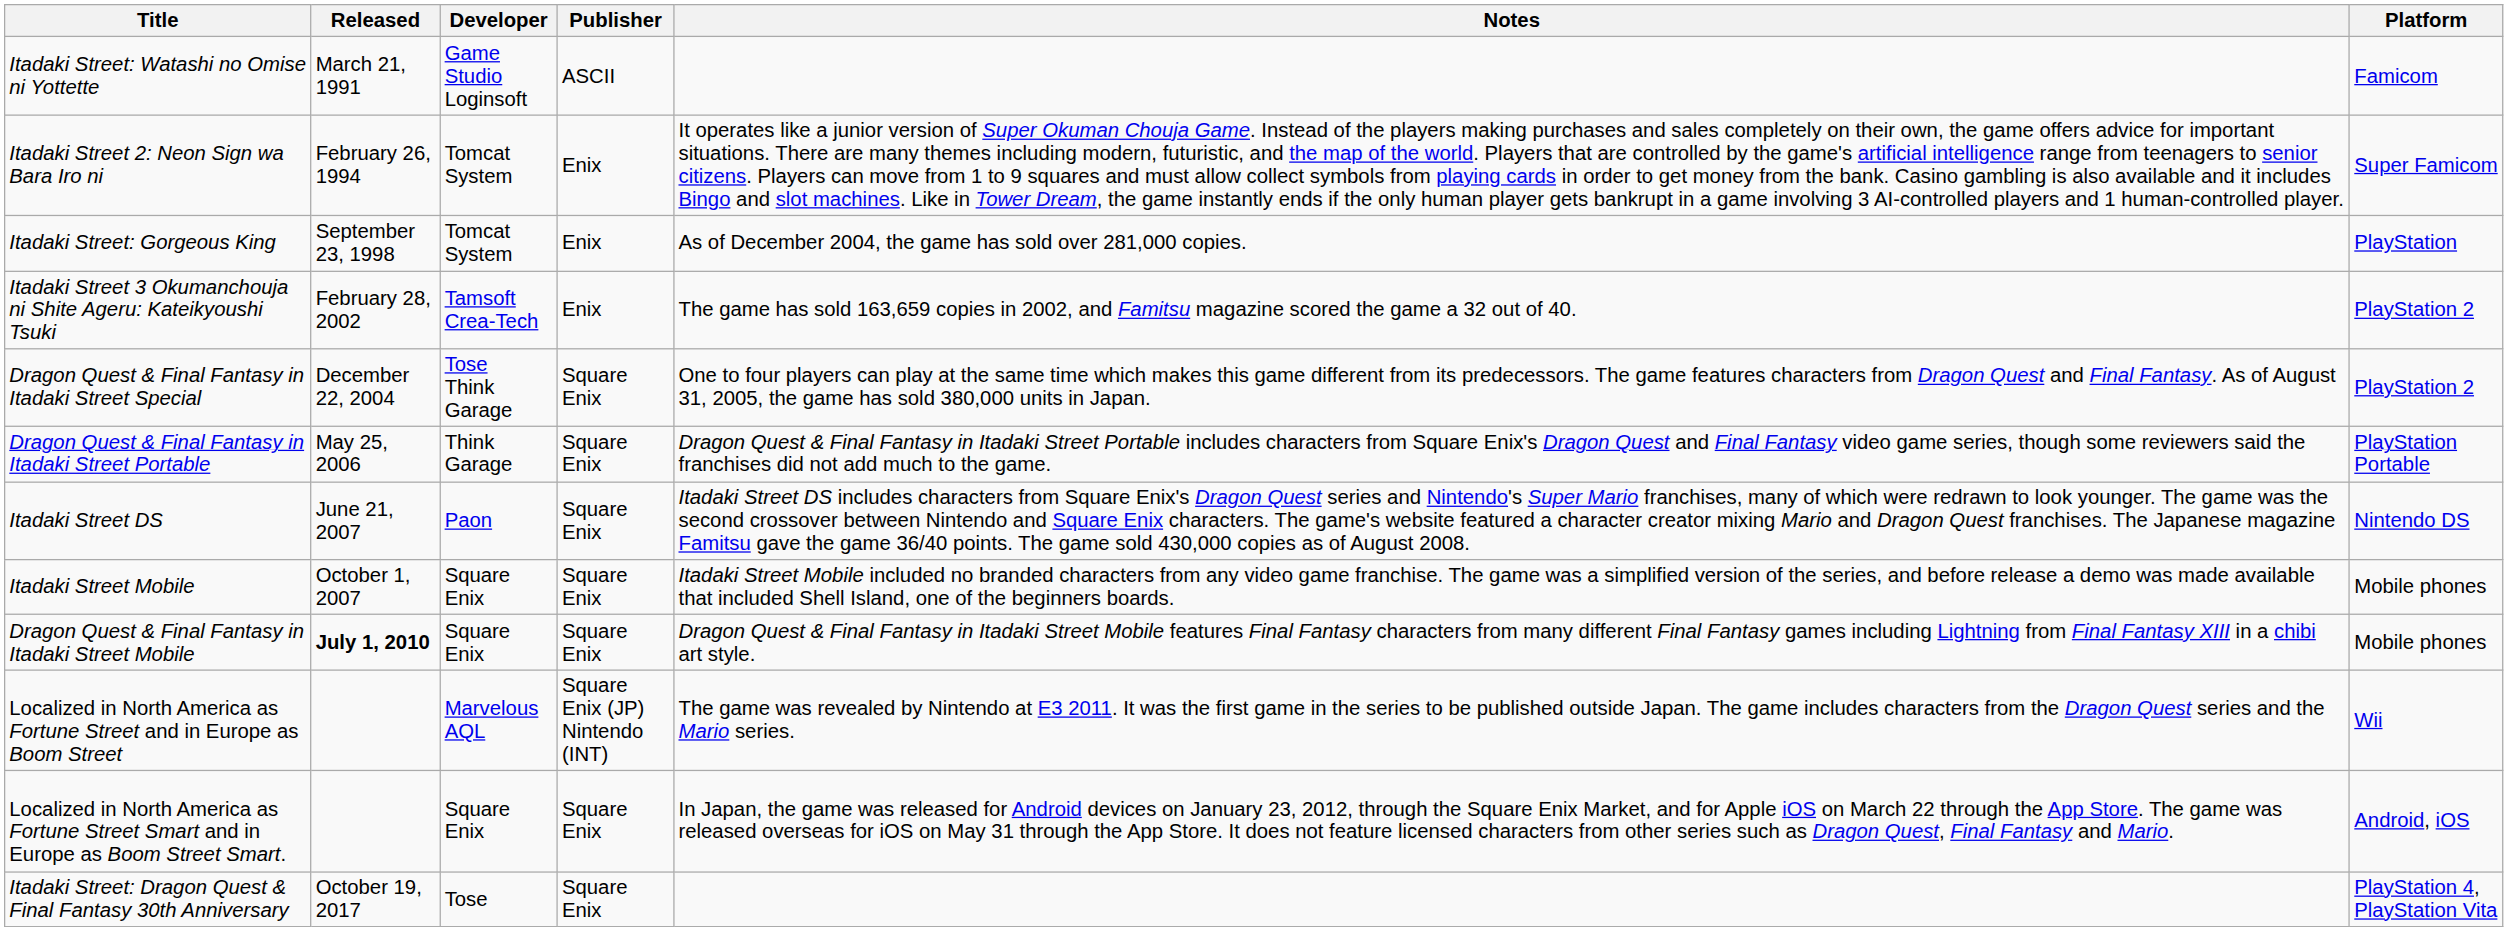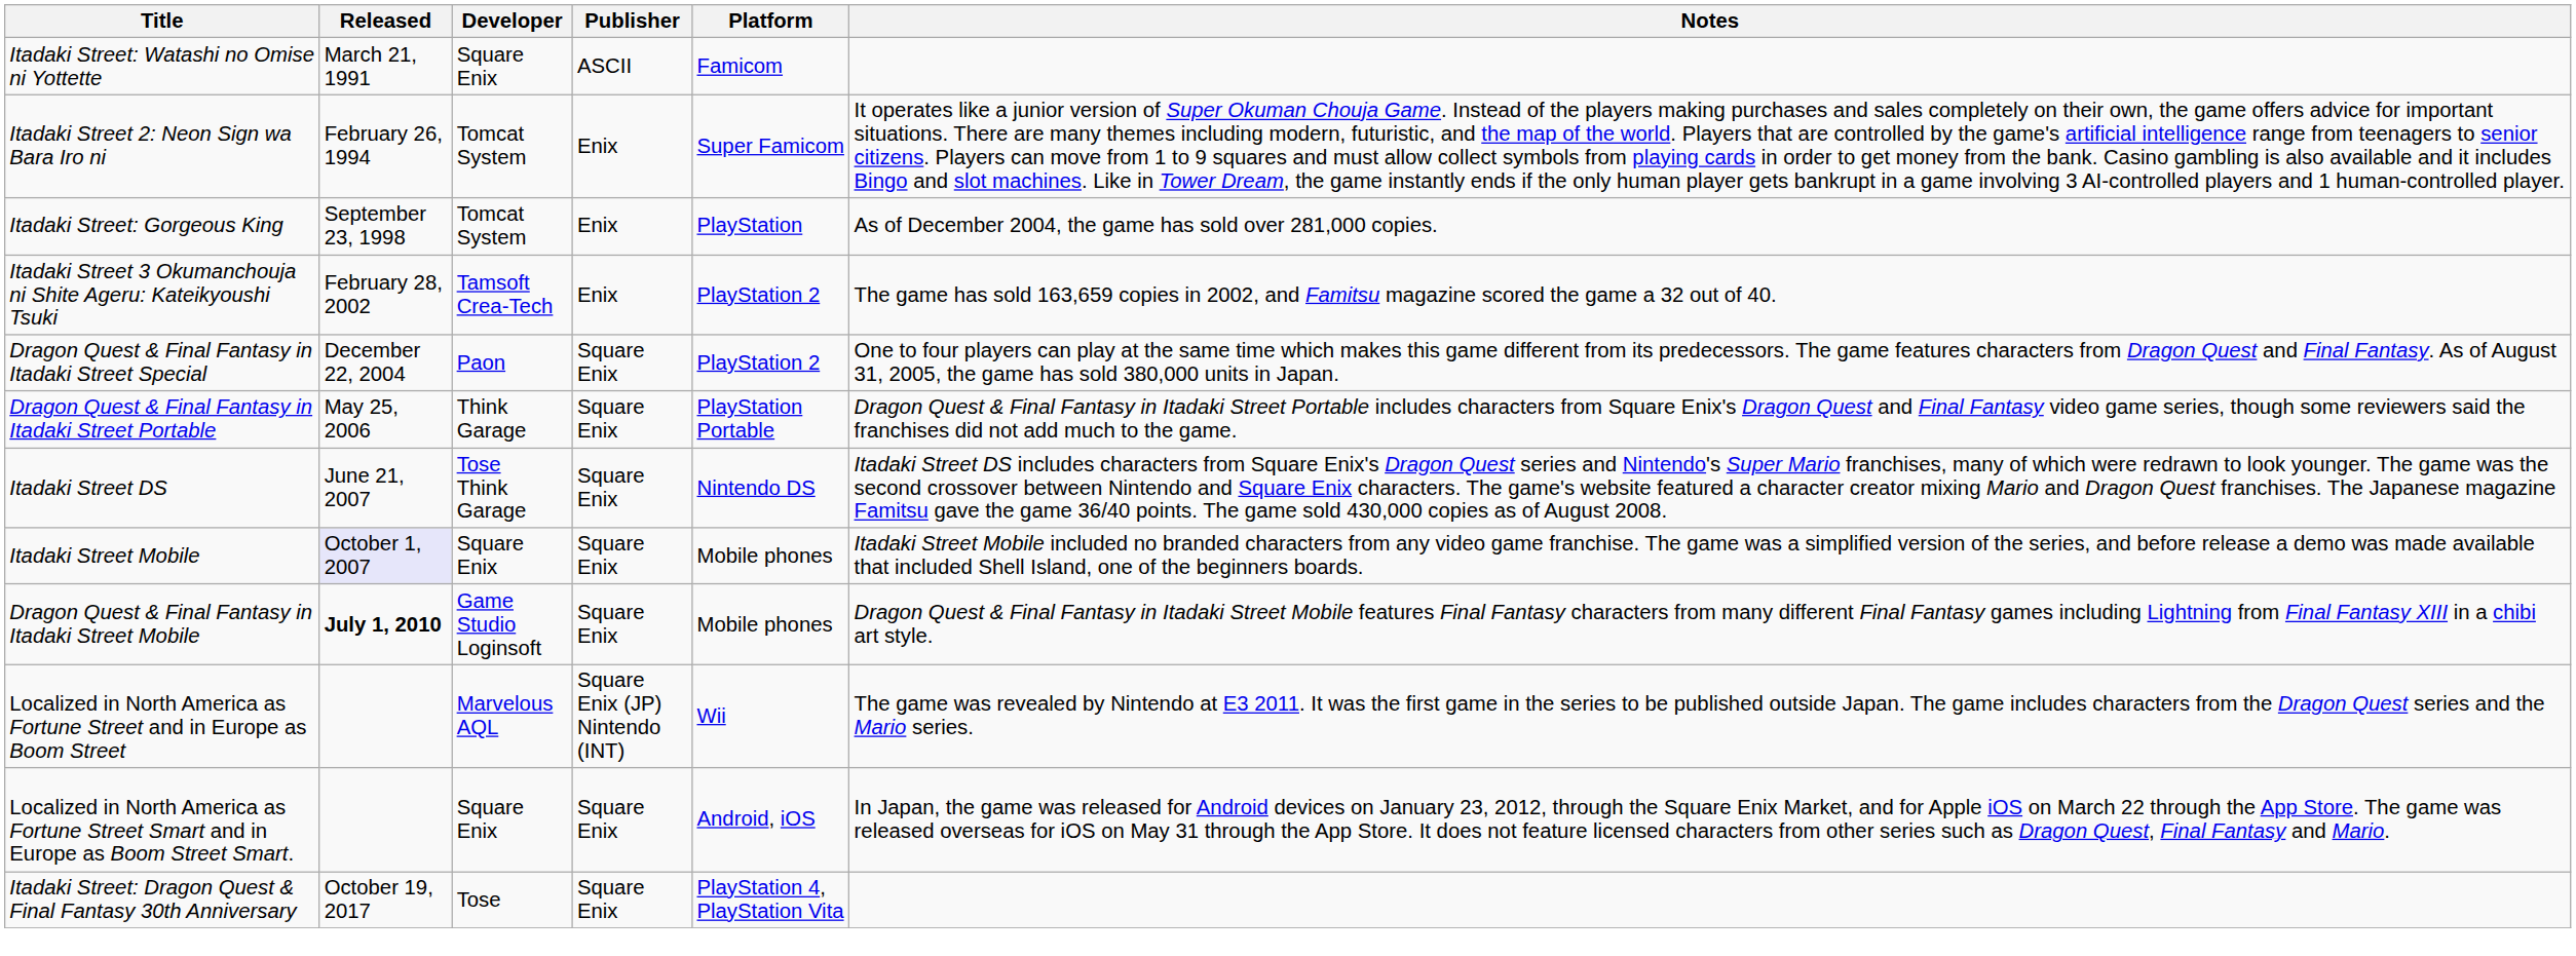 <table class="wikitable sortable" width="auto">
 <tr>
 <th>Title</th>
 <th>Released</th>
 <th>Developer</th>
 <th>Publisher</th>
+<th>Platform</th>
 <th>Notes</th>
-<th>Platform</th>
 </tr>
 <tr>
 <td><em>Itadaki Street: Watashi no Omise ni Yottette</em></td>
 <td>March 21, 1991</td>
-<td><a href='#'>Game Studio</a><br>Loginsoft</td>
+<td>Square Enix</td>
 <td>ASCII</td>
+<td><a href='#'>Famicom</a></td>
 <td></td>
-<td><a href='#'>Famicom</a></td>
 </tr>
 <tr>
 <td><em>Itadaki Street 2: Neon Sign wa Bara Iro ni</em></td>
 <td>February 26, 1994</td>
 <td>Tomcat System</td>
 <td>Enix</td>
+<td><a href='#'>Super Famicom</a></td>
 <td>It operates like a junior version of <em><a href='#'>Super Okuman Chouja Game</a></em>. Instead of the players making purchases and sales completely on their own, the game offers advice for important situations. There are many themes including modern, futuristic, and <a href='#'>the map of the world</a>. Players that are controlled by the game's <a href='#'>artificial intelligence</a> range from teenagers to <a href='#'>senior citizens</a>. Players can move from 1 to 9 squares and must allow collect symbols from <a href='#'>playing cards</a> in order to get money from the bank. Casino gambling is also available and it includes <a href='#'>Bingo</a> and <a href='#'>slot machines</a>. Like in <em><a href='#'>Tower Dream</a></em>, the game instantly ends if the only human player gets bankrupt in a game involving 3 AI-controlled players and 1 human-controlled player.</td>
-<td><a href='#'>Super Famicom</a></td>
 </tr>
 <tr>
 <td><em>Itadaki Street: Gorgeous King</em></td>
 <td>September 23, 1998</td>
 <td>Tomcat System</td>
 <td>Enix</td>
+<td><a href='#'>PlayStation</a></td>
 <td>As of December 2004, the game has sold over 281,000 copies.</td>
-<td><a href='#'>PlayStation</a></td>
 </tr>
 <tr>
 <td><em>Itadaki Street 3 Okumanchouja ni Shite Ageru: Kateikyoushi Tsuki</em></td>
 <td>February 28, 2002</td>
 <td><a href='#'>Tamsoft</a><br><a href='#'>Crea-Tech</a></td>
 <td>Enix</td>
+<td><a href='#'>PlayStation 2</a></td>
 <td>The game has sold 163,659 copies in 2002, and <em><a href='#'>Famitsu</a></em> magazine scored the game a 32 out of 40.</td>
-<td><a href='#'>PlayStation 2</a></td>
 </tr>
 <tr>
 <td><em>Dragon Quest & Final Fantasy in Itadaki Street Special</em></td>
 <td>December 22, 2004</td>
-<td><a href='#'>Tose</a><br>Think Garage</td>
+<td><a href='#'>Paon</a></td>
 <td>Square Enix</td>
+<td><a href='#'>PlayStation 2</a></td>
 <td>One to four players can play at the same time which makes this game different from its predecessors. The game features characters from <em><a href='#'>Dragon Quest</a></em> and <em><a href='#'>Final Fantasy</a></em>. As of August 31, 2005, the game has sold 380,000 units in Japan.</td>
-<td><a href='#'>PlayStation 2</a></td>
 </tr>
 <tr>
 <td><em><a href='#'>Dragon Quest & Final Fantasy in Itadaki Street Portable</a></em></td>
 <td>May 25, 2006</td>
 <td>Think Garage</td>
 <td>Square Enix</td>
+<td><a href='#'>PlayStation Portable</a></td>
 <td><em>Dragon Quest & Final Fantasy in Itadaki Street Portable</em> includes characters from Square Enix's <em><a href='#'>Dragon Quest</a></em> and <em><a href='#'>Final Fantasy</a></em> video game series, though some reviewers said the franchises did not add much to the game.</td>
-<td><a href='#'>PlayStation Portable</a></td>
 </tr>
 <tr>
 <td><em>Itadaki Street DS</em></td>
 <td>June 21, 2007</td>
-<td><a href='#'>Paon</a></td>
+<td><a href='#'>Tose</a><br>Think Garage</td>
 <td>Square Enix</td>
+<td><a href='#'>Nintendo DS</a></td>
 <td><em>Itadaki Street DS</em> includes characters from Square Enix's <em><a href='#'>Dragon Quest</a></em> series and <a href='#'>Nintendo</a>'s <em><a href='#'>Super Mario</a></em> franchises, many of which were redrawn to look younger. The game was the second crossover between Nintendo and <a href='#'>Square Enix</a> characters. The game's website featured a character creator mixing <em>Mario</em> and <em>Dragon Quest</em> franchises. The Japanese magazine <a href='#'>Famitsu</a> gave the game 36/40 points. The game sold 430,000 copies as of August 2008.</td>
-<td><a href='#'>Nintendo DS</a></td>
 </tr>
 <tr>
 <td><em>Itadaki Street Mobile</em></td>
-<td>October 1, 2007</td>
+<td style="background: lavender;">October 1, 2007</td>
 <td>Square Enix</td>
 <td>Square Enix</td>
+<td>Mobile phones</td>
 <td><em>Itadaki Street Mobile</em> included no branded characters from any video game franchise. The game was a simplified version of the series, and before release a demo was made available that included Shell Island, one of the beginners boards.</td>
-<td>Mobile phones</td>
 </tr>
 <tr>
 <td><em>Dragon Quest & Final Fantasy in Itadaki Street Mobile</em></td>
 <td><strong>July 1, 2010</strong></td>
+<td><a href='#'>Game Studio</a><br>Loginsoft</td>
 <td>Square Enix</td>
-<td>Square Enix</td>
+<td>Mobile phones</td>
 <td><em>Dragon Quest & Final Fantasy in Itadaki Street Mobile</em> features <em>Final Fantasy</em> characters from many different <em>Final Fantasy</em> games including <a href='#'>Lightning</a> from <em><a href='#'>Final Fantasy XIII</a></em> in a <a href='#'>chibi</a> art style.</td>
-<td>Mobile phones</td>
 </tr>
 <tr>
 <td><br>Localized in North America as <em>Fortune Street</em> and in Europe as <em>Boom Street</em></td>
 <td></td>
 <td><a href='#'>Marvelous AQL</a></td>
 <td>Square Enix (JP)<br>Nintendo (INT)</td>
+<td><a href='#'>Wii</a></td>
 <td>The game was revealed by Nintendo at <a href='#'>E3 2011</a>. It was the first game in the series to be published outside Japan. The game includes characters from the <em><a href='#'>Dragon Quest</a></em> series and the <em><a href='#'>Mario</a></em> series.</td>
-<td><a href='#'>Wii</a></td>
 </tr>
 <tr>
 <td><br>Localized in North America as <em>Fortune Street Smart</em> and in Europe as <em>Boom Street Smart</em>.</td>
 <td></td>
 <td>Square Enix</td>
 <td>Square Enix</td>
+<td><a href='#'>Android</a>, <a href='#'>iOS</a></td>
 <td>In Japan, the game was released for <a href='#'>Android</a> devices on January 23, 2012, through the Square Enix Market, and for Apple <a href='#'>iOS</a> on March 22 through the <a href='#'>App Store</a>. The game was released overseas for iOS on May 31 through the App Store. It does not feature licensed characters from other series such as <em><a href='#'>Dragon Quest</a></em>, <em><a href='#'>Final Fantasy</a></em> and <em><a href='#'>Mario</a></em>.</td>
-<td><a href='#'>Android</a>, <a href='#'>iOS</a></td>
 </tr>
 <tr>
 <td><em>Itadaki Street: Dragon Quest & Final Fantasy 30th Anniversary</em></td>
 <td>October 19, 2017</td>
 <td>Tose</td>
 <td>Square Enix</td>
+<td><a href='#'>PlayStation 4</a>, <a href='#'>PlayStation Vita</a></td>
 <td></td>
-<td><a href='#'>PlayStation 4</a>, <a href='#'>PlayStation Vita</a></td>
 </tr>
 </table>
